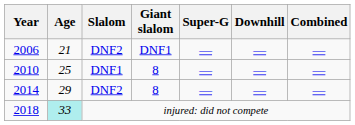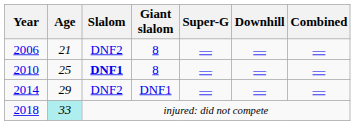 <table class=wikitable style="text-align:center">
 <tr>
 <th>  Year  </th>
 <th> Age </th>
 <th> Slalom </th>
 <th> Giant <br> slalom </th>
 <th>Super-G</th>
 <th>Downhill</th>
 <th>Combined</th>
 </tr>
 <tr>
 <td><a href='#'>2006</a></td>
 <td><em>21</em></td>
 <td><a href='#'>DNF2</a></td>
-<td><a href='#'>DNF1</a></td>
+<td><a href='#'>8</a></td>
 <td><a href='#'>—</a></td>
 <td><a href='#'>—</a></td>
 <td><a href='#'>—</a></td>
 </tr>
 <tr>
 <td><a href='#'>2010</a></td>
 <td><em>25</em></td>
-<td><a href='#'>DNF1</a></td>
+<td><strong><a href='#'>DNF1</a></strong></td>
 <td><a href='#'>8</a></td>
 <td><a href='#'>—</a></td>
 <td><a href='#'>—</a></td>
 <td><a href='#'>—</a></td>
 </tr>
 <tr>
 <td><a href='#'>2014</a></td>
 <td><em>29</em></td>
 <td><a href='#'>DNF2</a></td>
-<td><a href='#'>8</a></td>
+<td><a href='#'>DNF1</a></td>
 <td><a href='#'>—</a></td>
 <td><a href='#'>—</a></td>
 <td><a href='#'>—</a></td>
 </tr>
 <tr>
 <td><a href='#'>2018</a></td>
 <td style="background: paleturquoise;"><em>33</em></td>
 <td colspan=6><small><em>injured: did not compete</em></small></td>
 </tr>
 </table>
